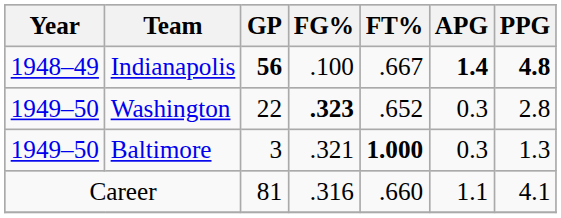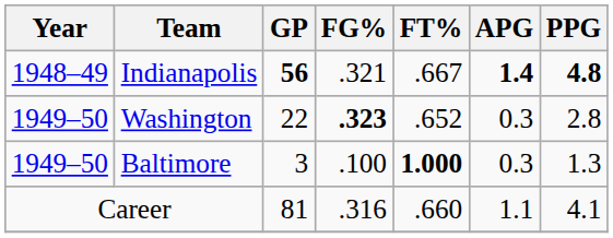 <table class="wikitable sortable" style="font-size:95%; text-align:right;">
 <tr>
 <th>Year</th>
 <th>Team</th>
 <th>GP</th>
 <th>FG%</th>
 <th>FT%</th>
 <th>APG</th>
 <th>PPG</th>
 </tr>
 <tr>
 <td style="text-align:left;"><a href='#'>1948–49</a></td>
 <td style="text-align:left;"><a href='#'>Indianapolis</a></td>
 <td><strong>56</strong></td>
-<td>.100</td>
+<td>.321</td>
 <td>.667</td>
 <td><strong>1.4</strong></td>
 <td><strong>4.8</strong></td>
 </tr>
 <tr>
 <td style="text-align:left;"><a href='#'>1949–50</a></td>
 <td style="text-align:left;"><a href='#'>Washington</a></td>
 <td>22</td>
 <td><strong>.323</strong></td>
 <td>.652</td>
 <td>0.3</td>
 <td>2.8</td>
 </tr>
 <tr>
 <td style="text-align:left;"><a href='#'>1949–50</a></td>
 <td style="text-align:left;"><a href='#'>Baltimore</a></td>
 <td>3</td>
-<td>.321</td>
+<td>.100</td>
 <td><strong>1.000</strong></td>
 <td>0.3</td>
 <td>1.3</td>
 </tr>
 <tr>
 <td style="text-align:center;" colspan="2">Career</td>
 <td>81</td>
 <td>.316</td>
 <td>.660</td>
 <td>1.1</td>
 <td>4.1</td>
 </tr>
 <tr>
 </tr>
 </table>
